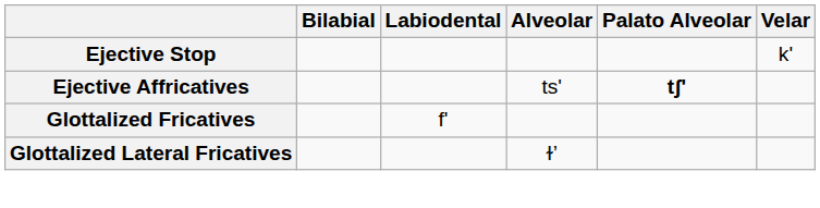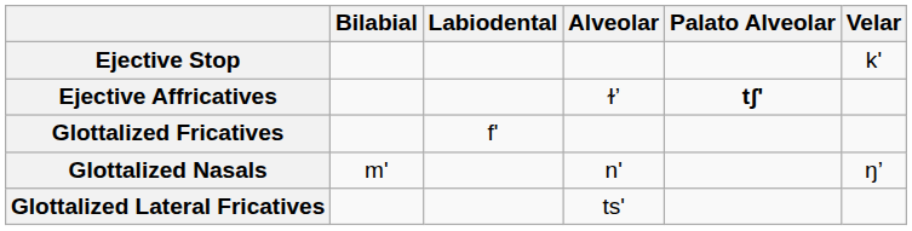 <table class="wikitable" style="text-align: center;">
 <tr>
 <th></th>
 <th>Bilabial</th>
 <th>Labiodental</th>
 <th>Alveolar</th>
 <th>Palato Alveolar</th>
 <th>Velar</th>
 </tr>
 <tr>
 <th>Ejective Stop</th>
 <td></td>
 <td></td>
 <td></td>
 <td></td>
 <td>k'</td>
 </tr>
 <tr>
 <th>Ejective Affricatives</th>
 <td></td>
 <td></td>
-<td>ts'</td>
+<td>ɫ’</td>
 <td><strong>tʃ'</strong></td>
 <td></td>
 </tr>
 <tr>
 <th>Glottalized Fricatives</th>
 <td></td>
 <td>f'</td>
 <td></td>
 <td></td>
 <td></td>
 </tr>
 <tr>
+<th>Glottalized Nasals</th>
+<td>m'</td>
+<td></td>
+<td>n'</td>
+<td></td>
+<td>ŋ’</td>
+</tr>
+<tr>
 <th>Glottalized Lateral Fricatives</th>
 <td></td>
 <td></td>
-<td>ɫ’</td>
+<td>ts'</td>
 <td></td>
 <td></td>
 </tr>
 </table>
